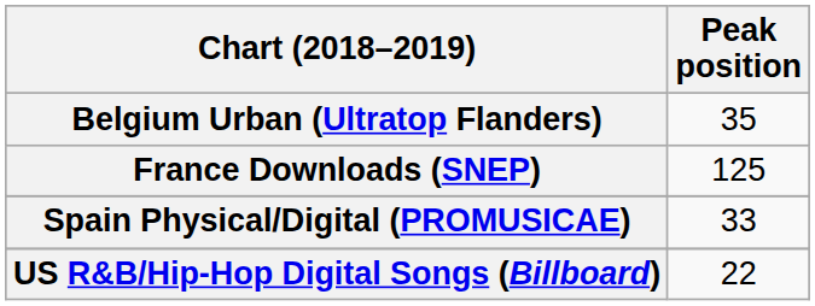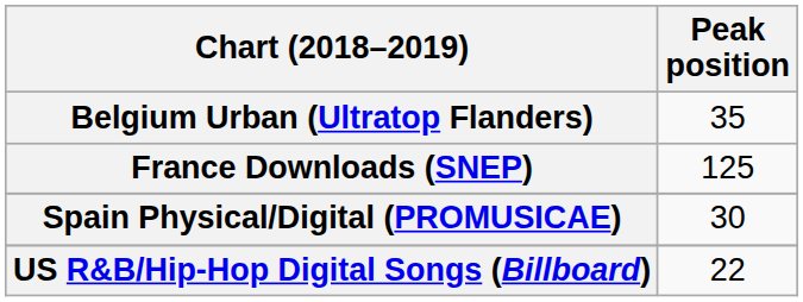 <table class="wikitable sortable plainrowheaders" style="text-align:center">
 <tr>
 <th>Chart (2018–2019)</th>
 <th>Peak<br>position</th>
 </tr>
 <tr>
 <th scope="row">Belgium Urban (<a href='#'>Ultratop</a> Flanders)</th>
 <td>35</td>
 </tr>
 <tr>
 <th scope="row">France Downloads (<a href='#'>SNEP</a>)</th>
 <td>125</td>
 </tr>
 <tr>
 </tr>
 <tr>
 <th scope="row">Spain Physical/Digital (<a href='#'>PROMUSICAE</a>)</th>
-<td>33</td>
+<td>30</td>
 </tr>
 <tr>
 </tr>
 <tr>
 </tr>
 <tr>
 </tr>
 <tr>
 <th scope="row">US <a href='#'>R&B/Hip-Hop Digital Songs</a> (<em><a href='#'>Billboard</a></em>)</th>
 <td>22</td>
 </tr>
 </table>
